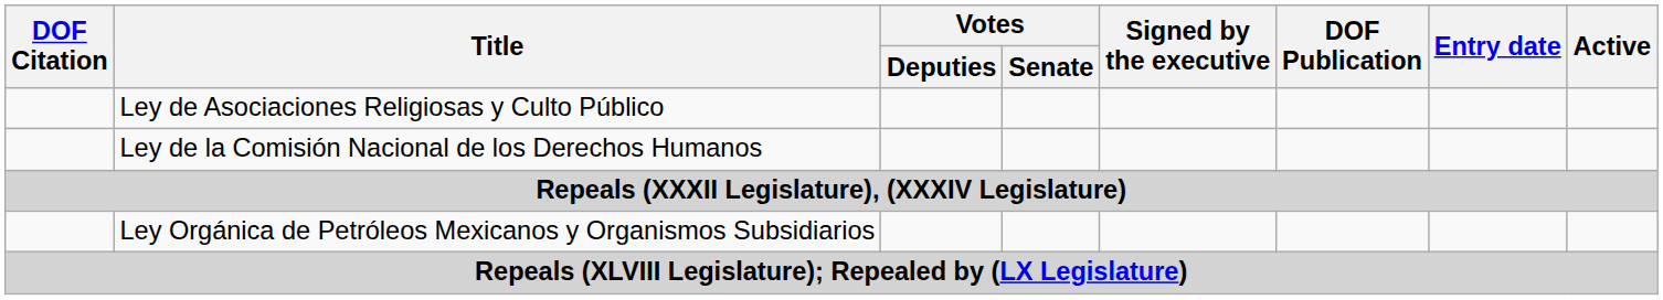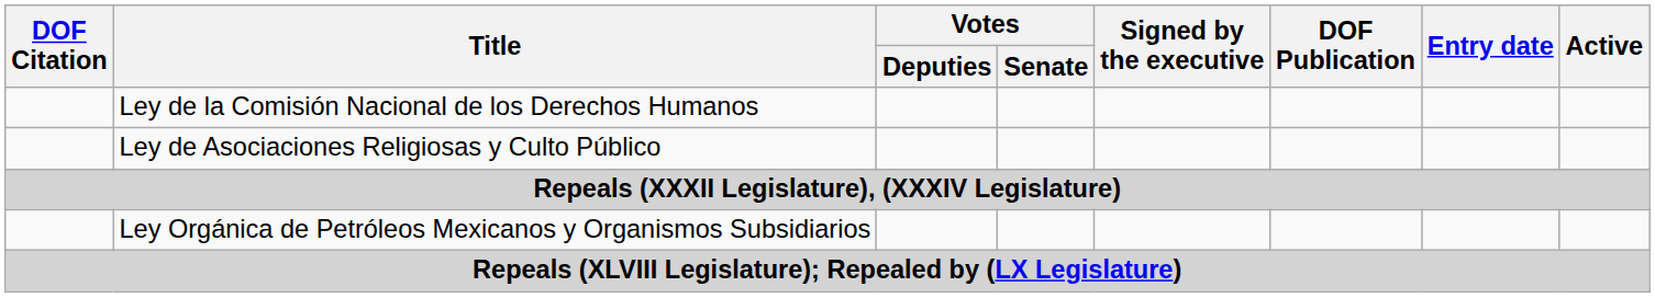 <table class="wikitable sortable">
 <tr>
 <th colspan=1 rowspan=2 style="background:whitegrey;"><a href='#'>DOF</a> <br> Citation</th>
 <th colspan=1 rowspan=2 style="background:whitegrey;" style="width:200px;">Title</th>
 <th colspan=2 style="background:whitegrey;">Votes</th>
 <th colspan=1 rowspan=2 style="background:whitegrey;">Signed by<br> the executive</th>
 <th colspan=1 rowspan=2 style="background:whitegrey;">DOF <br> Publication</th>
 <th colspan=1 rowspan=2 style="background:whitegrey;"><a href='#'>Entry date</a></th>
 <th colspan=1 rowspan=2 style="background:whitegrey;">Active</th>
 </tr>
 <tr>
 <th class="unsortable">Deputies</th>
 <th class="unsortable">Senate</th>
 </tr>
 <tr>
 <td></td>
-<td>Ley de Asociaciones Religiosas y Culto Público</td>
+<td>Ley de la Comisión Nacional de los Derechos Humanos</td>
 <td></td>
 <td></td>
 <td></td>
 <td></td>
 <td></td>
 <td></td>
 </tr>
 <tr>
 <td></td>
-<td>Ley de la Comisión Nacional de los Derechos Humanos</td>
+<td>Ley de Asociaciones Religiosas y Culto Público</td>
 <td></td>
 <td></td>
 <td></td>
 <td></td>
 <td></td>
 <td></td>
 </tr>
 <tr>
 <th colspan=8 style="background:lightgrey;">Repeals  (XXXII Legislature),  (XXXIV Legislature)</th>
 </tr>
 <tr>
 <td></td>
 <td>Ley Orgánica de Petróleos Mexicanos y Organismos Subsidiarios</td>
 <td></td>
 <td></td>
 <td></td>
 <td></td>
 <td></td>
 <td></td>
 </tr>
 <tr>
 <th colspan=8 style="background:lightgrey;">Repeals  (XLVIII Legislature); Repealed by  (<a href='#'>LX Legislature</a>)</th>
 </tr>
 </table>
